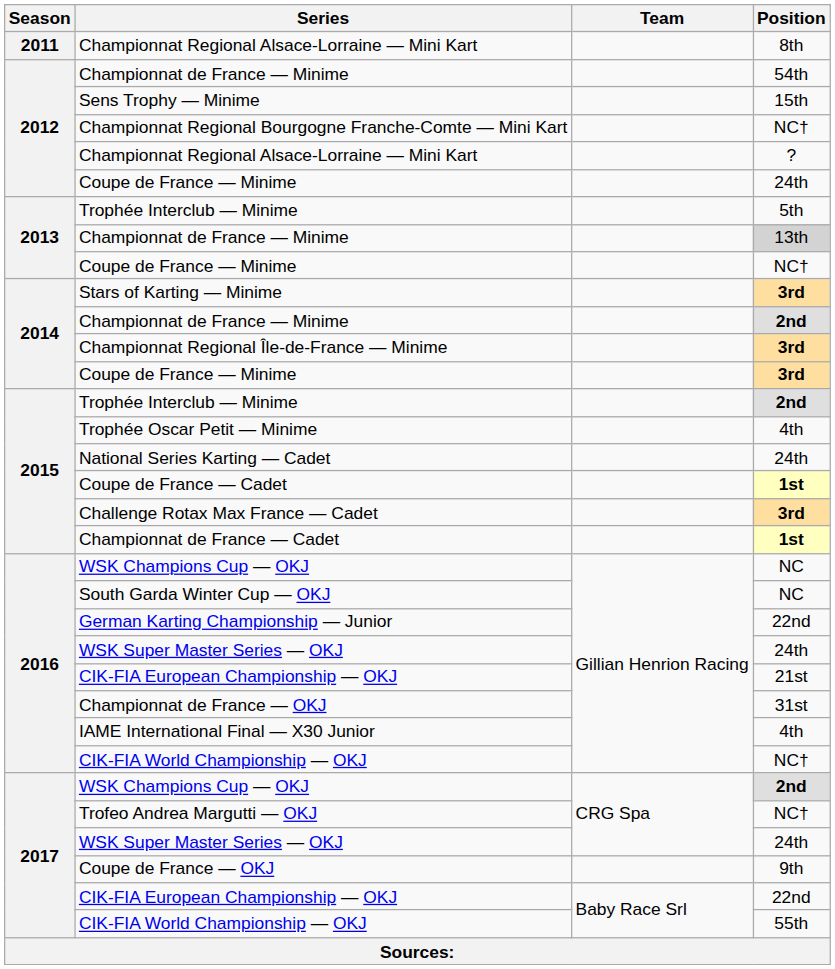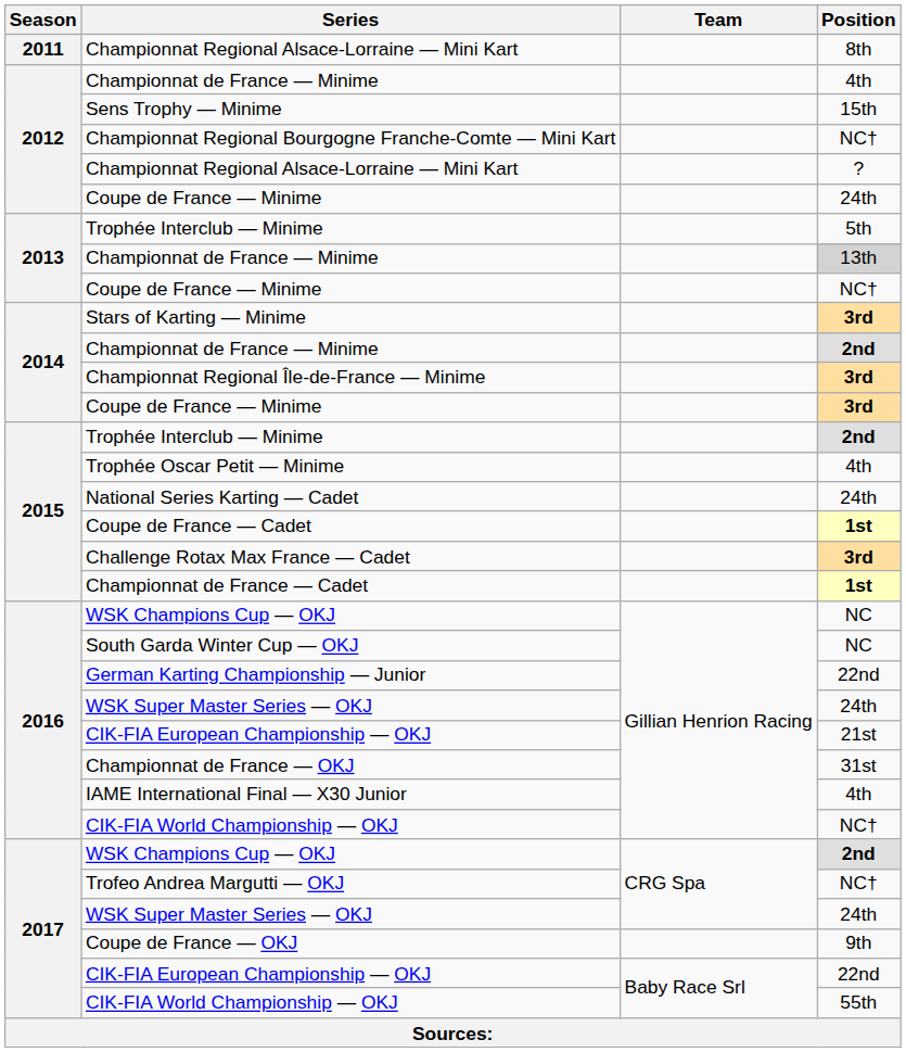 <table class="wikitable" style="font-size: 85%; text-align:center">
 <tr>
 <th>Season</th>
 <th>Series</th>
 <th>Team</th>
 <th>Position</th>
 </tr>
 <tr>
 <th>2011</th>
 <td align="left">Championnat Regional Alsace-Lorraine — Mini Kart</td>
 <td align="left"></td>
 <td>8th</td>
 </tr>
 <tr>
 <th rowspan="5">2012</th>
 <td align="left">Championnat de France — Minime</td>
 <td align="left"></td>
-<td>54th</td>
+<td>4th</td>
 </tr>
 <tr>
 <td align="left">Sens Trophy — Minime</td>
 <td align="left"></td>
 <td>15th</td>
 </tr>
 <tr>
 <td align="left">Championnat Regional Bourgogne Franche-Comte — Mini Kart</td>
 <td align="left"></td>
 <td>NC†</td>
 </tr>
 <tr>
 <td align="left">Championnat Regional Alsace-Lorraine — Mini Kart</td>
 <td align="left"></td>
 <td>?</td>
 </tr>
 <tr>
 <td align="left">Coupe de France — Minime</td>
 <td align="left"></td>
 <td>24th</td>
 </tr>
 <tr>
 <th rowspan="3">2013</th>
 <td align="left">Trophée Interclub — Minime</td>
 <td align="left"></td>
 <td>5th</td>
 </tr>
 <tr>
 <td align="left">Championnat de France — Minime</td>
 <td align="left"></td>
 <td style="background: lightgrey;">13th</td>
 </tr>
 <tr>
 <td align="left">Coupe de France — Minime</td>
 <td align="left"></td>
 <td>NC†</td>
 </tr>
 <tr>
 <th rowspan="4">2014</th>
 <td align="left">Stars of Karting — Minime</td>
 <td align="left"></td>
 <td style="background:#FFDF9F;"><strong>3rd</strong></td>
 </tr>
 <tr>
 <td align="left">Championnat de France — Minime</td>
 <td align="left"></td>
 <td style="background:#DFDFDF;"><strong>2nd</strong></td>
 </tr>
 <tr>
 <td align="left">Championnat Regional Île-de-France — Minime</td>
 <td align="left"></td>
 <td style="background:#FFDF9F;"><strong>3rd</strong></td>
 </tr>
 <tr>
 <td align="left">Coupe de France — Minime</td>
 <td align="left"></td>
 <td style="background:#FFDF9F;"><strong>3rd</strong></td>
 </tr>
 <tr>
 <th rowspan="6">2015</th>
 <td align="left">Trophée Interclub — Minime</td>
 <td align="left"></td>
 <td style="background:#DFDFDF;"><strong>2nd</strong></td>
 </tr>
 <tr>
 <td align="left">Trophée Oscar Petit — Minime</td>
 <td align="left"></td>
 <td>4th</td>
 </tr>
 <tr>
 <td align="left">National Series Karting — Cadet</td>
 <td align="left"></td>
 <td>24th</td>
 </tr>
 <tr>
 <td align="left">Coupe de France — Cadet</td>
 <td align="left"></td>
 <td style="background:#FFFFBF;"><strong>1st</strong></td>
 </tr>
 <tr>
 <td align="left">Challenge Rotax Max France — Cadet</td>
 <td align="left"></td>
 <td style="background:#FFDF9F;"><strong>3rd</strong></td>
 </tr>
 <tr>
 <td align="left">Championnat de France — Cadet</td>
 <td align="left"></td>
 <td style="background:#FFFFBF;"><strong>1st</strong></td>
 </tr>
 <tr>
 <th rowspan="8">2016</th>
 <td align="left"><a href='#'>WSK Champions Cup</a> — <a href='#'>OKJ</a></td>
 <td rowspan="8" align="left">Gillian Henrion Racing</td>
 <td>NC</td>
 </tr>
 <tr>
 <td align="left">South Garda Winter Cup — <a href='#'>OKJ</a></td>
 <td>NC</td>
 </tr>
 <tr>
 <td align="left"><a href='#'>German Karting Championship</a> — Junior</td>
 <td>22nd</td>
 </tr>
 <tr>
 <td align="left"><a href='#'>WSK Super Master Series</a> — <a href='#'>OKJ</a></td>
 <td>24th</td>
 </tr>
 <tr>
 <td align="left"><a href='#'>CIK-FIA European Championship</a> — <a href='#'>OKJ</a></td>
 <td>21st</td>
 </tr>
 <tr>
 <td align="left">Championnat de France — <a href='#'>OKJ</a></td>
 <td>31st</td>
 </tr>
 <tr>
 <td align="left">IAME International Final — X30 Junior</td>
 <td>4th</td>
 </tr>
 <tr>
 <td align="left"><a href='#'>CIK-FIA World Championship</a> — <a href='#'>OKJ</a></td>
 <td>NC†</td>
 </tr>
 <tr>
 <th rowspan="6">2017</th>
 <td align="left"><a href='#'>WSK Champions Cup</a> — <a href='#'>OKJ</a></td>
 <td rowspan="3"  align="left">CRG Spa</td>
 <td style="background:#DFDFDF;"><strong>2nd</strong></td>
 </tr>
 <tr>
 <td align="left">Trofeo Andrea Margutti — <a href='#'>OKJ</a></td>
 <td>NC†</td>
 </tr>
 <tr>
 <td align="left"><a href='#'>WSK Super Master Series</a> — <a href='#'>OKJ</a></td>
 <td>24th</td>
 </tr>
 <tr>
 <td align="left">Coupe de France — <a href='#'>OKJ</a></td>
 <td align="left"></td>
 <td>9th</td>
 </tr>
 <tr>
 <td align="left"><a href='#'>CIK-FIA European Championship</a> — <a href='#'>OKJ</a></td>
 <td rowspan="2" align="left">Baby Race Srl</td>
 <td>22nd</td>
 </tr>
 <tr>
 <td align="left"><a href='#'>CIK-FIA World Championship</a> — <a href='#'>OKJ</a></td>
 <td>55th</td>
 </tr>
 <tr>
 <th colspan="4">Sources:</th>
 </tr>
 </table>
